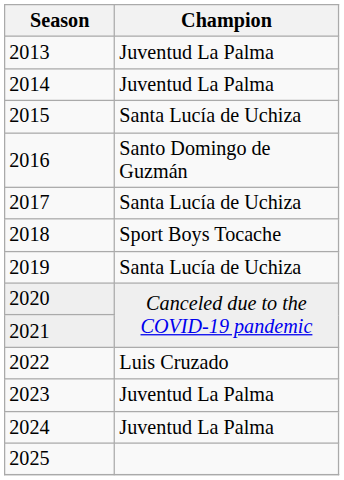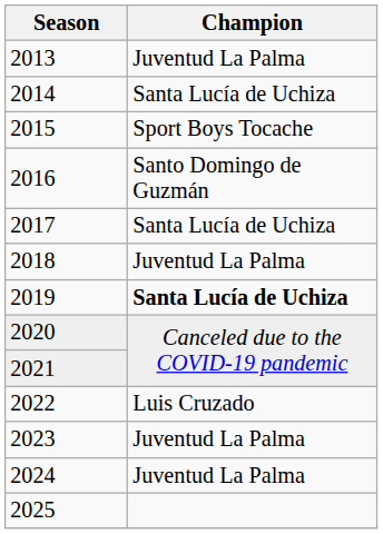 <table class="wikitable sortable">
 <tr>
 <th width=80px>Season</th>
 <th width=170px>Champion</th>
 </tr>
 <tr>
 <td>2013</td>
 <td>Juventud La Palma</td>
 </tr>
 <tr>
 <td>2014</td>
-<td>Juventud La Palma</td>
+<td>Santa Lucía de Uchiza</td>
 </tr>
 <tr>
 <td>2015</td>
-<td>Santa Lucía de Uchiza</td>
+<td>Sport Boys Tocache</td>
 </tr>
 <tr>
 <td>2016</td>
 <td>Santo Domingo de Guzmán</td>
 </tr>
 <tr>
 <td>2017</td>
 <td>Santa Lucía de Uchiza</td>
 </tr>
 <tr>
 <td>2018</td>
-<td>Sport Boys Tocache</td>
+<td>Juventud La Palma</td>
 </tr>
 <tr>
 <td>2019</td>
-<td>Santa Lucía de Uchiza</td>
+<td><strong>Santa Lucía de Uchiza</strong></td>
 </tr>
 <tr bgcolor=#efefef>
 <td>2020</td>
 <td rowspan=2 colspan="1" align=center><em>Canceled due to the <a href='#'>COVID-19 pandemic</a></em></td>
 </tr>
 <tr bgcolor=#efefef>
 <td>2021</td>
 </tr>
 <tr>
 <td>2022</td>
 <td>Luis Cruzado</td>
 </tr>
 <tr>
 <td>2023</td>
 <td>Juventud La Palma</td>
 </tr>
 <tr>
 <td>2024</td>
 <td>Juventud La Palma</td>
 </tr>
 <tr>
 <td>2025</td>
 <td></td>
 </tr>
 <tr>
 </tr>
 </table>
